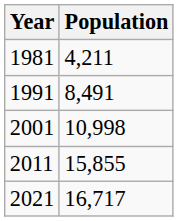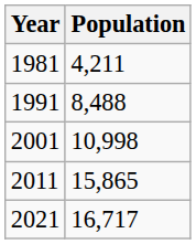 <table class="wikitable">
 <tr>
 <th>Year</th>
 <th>Population</th>
 </tr>
 <tr>
 <td>1981</td>
 <td>4,211</td>
 </tr>
 <tr>
 <td>1991</td>
-<td>8,491</td>
+<td>8,488</td>
 </tr>
 <tr>
 <td>2001</td>
 <td>10,998</td>
 </tr>
 <tr>
 <td>2011</td>
-<td>15,855</td>
+<td>15,865</td>
 </tr>
 <tr>
 <td>2021</td>
 <td>16,717</td>
 </tr>
 </table>
